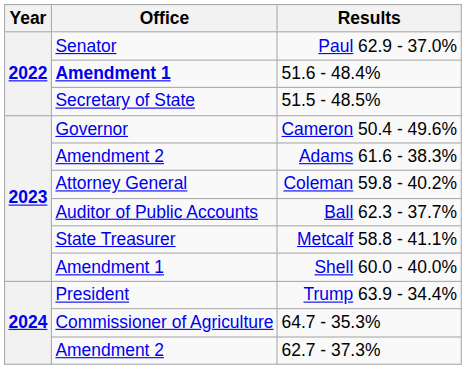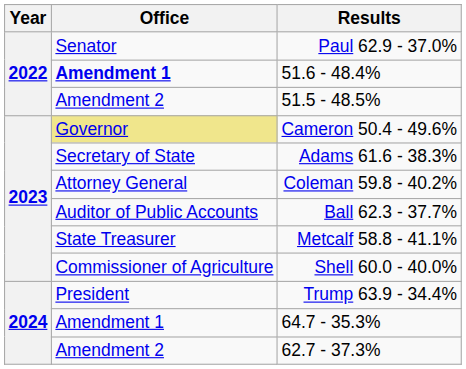 <table class=wikitable>
 <tr>
 <th>Year</th>
 <th>Office</th>
 <th>Results</th>
 </tr>
 <tr>
 <th rowspan=3><a href='#'>2022</a></th>
 <td><a href='#'>Senator</a></td>
 <td align="right" ><a href='#'>Paul</a> 62.9 - 37.0%</td>
 </tr>
 <tr>
 <td><strong><a href='#'>Amendment 1</a></strong></td>
 <td> 51.6 - 48.4%</td>
 </tr>
 <tr>
-<td><a href='#'>Secretary of State</a></td>
+<td><a href='#'>Amendment 2</a></td>
 <td> 51.5 - 48.5%</td>
 </tr>
 <tr>
 <th rowspan=6><a href='#'>2023</a></th>
-<td><a href='#'>Governor</a></td>
+<td style="background: khaki;"><a href='#'>Governor</a></td>
 <td align="right" ><a href='#'>Cameron</a> 50.4 - 49.6%</td>
 </tr>
 <tr>
-<td><a href='#'>Amendment 2</a></td>
+<td><a href='#'>Secretary of State</a></td>
 <td align="right" ><a href='#'>Adams</a> 61.6 - 38.3%</td>
 </tr>
 <tr>
 <td><a href='#'>Attorney General</a></td>
 <td align="right" ><a href='#'>Coleman</a> 59.8 - 40.2%</td>
 </tr>
 <tr>
 <td><a href='#'>Auditor of Public Accounts</a></td>
 <td align="right" ><a href='#'>Ball</a> 62.3 - 37.7%</td>
 </tr>
 <tr>
 <td><a href='#'>State Treasurer</a></td>
 <td align="right" ><a href='#'>Metcalf</a> 58.8 - 41.1%</td>
 </tr>
 <tr>
-<td><a href='#'>Amendment 1</a></td>
+<td><a href='#'>Commissioner of Agriculture</a></td>
 <td align="right" ><a href='#'>Shell</a> 60.0 - 40.0%</td>
 </tr>
 <tr>
 <th rowspan=3><a href='#'>2024</a></th>
 <td><a href='#'>President</a></td>
 <td align="right" ><a href='#'>Trump</a> 63.9 - 34.4%</td>
 </tr>
 <tr>
-<td><a href='#'>Commissioner of Agriculture</a></td>
+<td><a href='#'>Amendment 1</a></td>
 <td> 64.7 - 35.3%</td>
 </tr>
 <tr>
 <td><a href='#'>Amendment 2</a></td>
 <td> 62.7 - 37.3%</td>
 </tr>
 </table>
